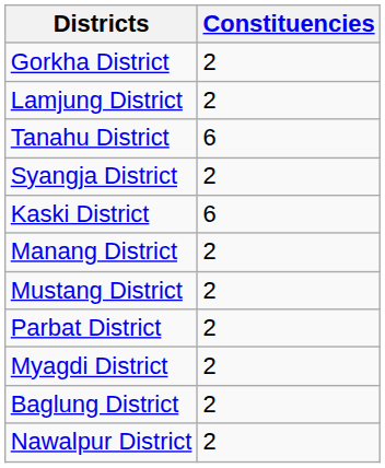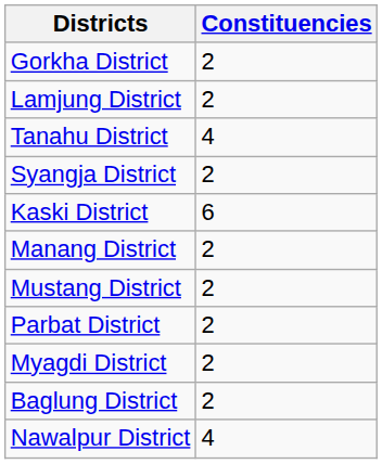 <table class="wikitable">
 <tr>
 <th>Districts</th>
 <th><a href='#'>Constituencies</a></th>
 </tr>
 <tr>
 <td><a href='#'>Gorkha District</a></td>
 <td>2</td>
 </tr>
 <tr>
 <td><a href='#'>Lamjung District</a></td>
 <td>2</td>
 </tr>
 <tr>
 <td><a href='#'>Tanahu District</a></td>
-<td>6</td>
+<td>4</td>
 </tr>
 <tr>
 <td><a href='#'>Syangja District</a></td>
 <td>2</td>
 </tr>
 <tr>
 <td><a href='#'>Kaski District</a></td>
 <td>6</td>
 </tr>
 <tr>
 <td><a href='#'>Manang District</a></td>
 <td>2</td>
 </tr>
 <tr>
 <td><a href='#'>Mustang District</a></td>
 <td>2</td>
 </tr>
 <tr>
 <td><a href='#'>Parbat District</a></td>
 <td>2</td>
 </tr>
 <tr>
 <td><a href='#'>Myagdi District</a></td>
 <td>2</td>
 </tr>
 <tr>
 <td><a href='#'>Baglung District</a></td>
 <td>2</td>
 </tr>
 <tr>
 <td><a href='#'>Nawalpur District</a></td>
-<td>2</td>
+<td>4</td>
 </tr>
 </table>
